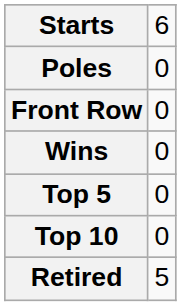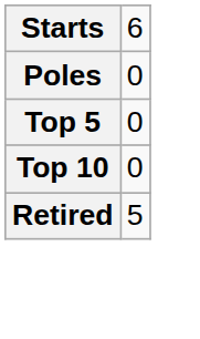 <table class="wikitable" style="text-align:center">
 <tr>
 <th>Starts</th>
 <td>6</td>
 </tr>
 <tr>
 <th>Poles</th>
-<td>0</td>
-</tr>
-<tr>
-<th>Front Row</th>
-<td>0</td>
-</tr>
-<tr>
-<th>Wins</th>
 <td>0</td>
 </tr>
 <tr>
 <th>Top 5</th>
 <td>0</td>
 </tr>
 <tr>
 <th>Top 10</th>
 <td>0</td>
 </tr>
 <tr>
 <th>Retired</th>
 <td>5</td>
 </tr>
 </table>
